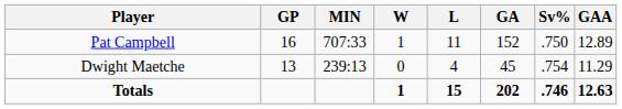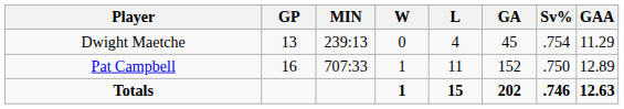 <table class="wikitable sortable" width="50%">
 <tr align="center"  bgcolor="#dddddd">
 <th width="50%">Player</th>
 <th width="10%">GP</th>
 <th width="10%">MIN</th>
 <th width="10%">W</th>
 <th width="10%">L</th>
 <th width="10%">GA</th>
 <th width="10%">Sv%</th>
 <th width="10%">GAA</th>
 </tr>
 <tr align=center>
+<td>Dwight Maetche</td>
+<td>13</td>
+<td>239:13</td>
+<td>0</td>
+<td>4</td>
+<td>45</td>
+<td>.754</td>
+<td>11.29</td>
+</tr>
+<tr align=center>
 <td><a href='#'>Pat Campbell</a></td>
 <td>16</td>
 <td>707:33</td>
 <td>1</td>
 <td>11</td>
 <td>152</td>
 <td>.750</td>
 <td>12.89</td>
-</tr>
-<tr align=center>
-<td>Dwight Maetche</td>
-<td>13</td>
-<td>239:13</td>
-<td>0</td>
-<td>4</td>
-<td>45</td>
-<td>.754</td>
-<td>11.29</td>
 </tr>
 <tr align=center>
 <td><strong>Totals</strong></td>
 <td></td>
 <td></td>
 <td><strong>1</strong></td>
 <td><strong>15</strong></td>
 <td><strong> 202</strong></td>
 <td><strong> .746</strong></td>
 <td><strong> 12.63</strong></td>
 </tr>
 </table>
